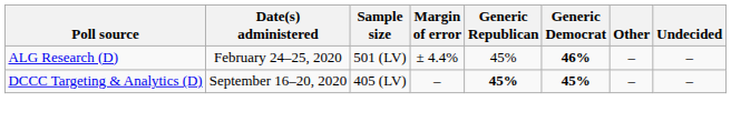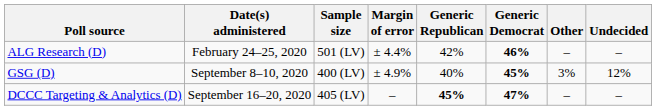 <table class="wikitable" style="font-size:90%;text-align:center;">
 <tr valign=bottom>
 <th>Poll source</th>
 <th>Date(s)<br>administered</th>
 <th>Sample<br>size</th>
 <th>Margin<br>of error</th>
 <th style="width:50px;">Generic<br>Republican</th>
 <th style="width:50px;">Generic<br>Democrat</th>
 <th>Other</th>
 <th>Undecided</th>
 </tr>
 <tr>
 <td style="text-align:left;"><a href='#'>ALG Research (D)</a></td>
 <td>February 24–25, 2020</td>
 <td>501 (LV)</td>
 <td>± 4.4%</td>
-<td>45%</td>
+<td>42%</td>
 <td><strong>46%</strong></td>
 <td>–</td>
 <td>–</td>
+</tr>
+<tr>
+<td style="text-align:left;"><a href='#'>GSG (D)</a></td>
+<td>September 8–10, 2020</td>
+<td>400 (LV)</td>
+<td>± 4.9%</td>
+<td>40%</td>
+<td><strong>45%</strong></td>
+<td>3%</td>
+<td>12%</td>
 </tr>
 <tr>
 <td style="text-align:left;"><a href='#'>DCCC Targeting & Analytics (D)</a></td>
 <td>September 16–20, 2020</td>
 <td>405 (LV)</td>
 <td>–</td>
 <td><strong>45%</strong></td>
-<td><strong>45%</strong></td>
+<td><strong>47%</strong></td>
 <td>–</td>
 <td>–</td>
 </tr>
 </table>
